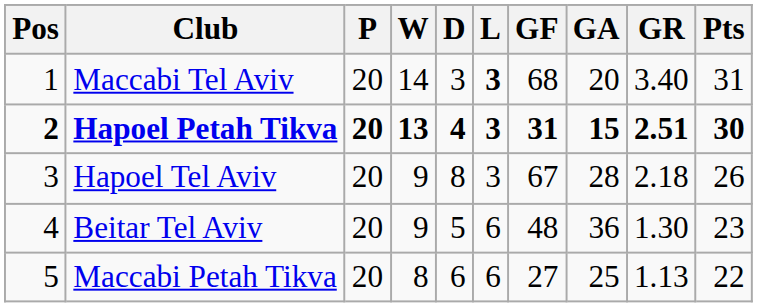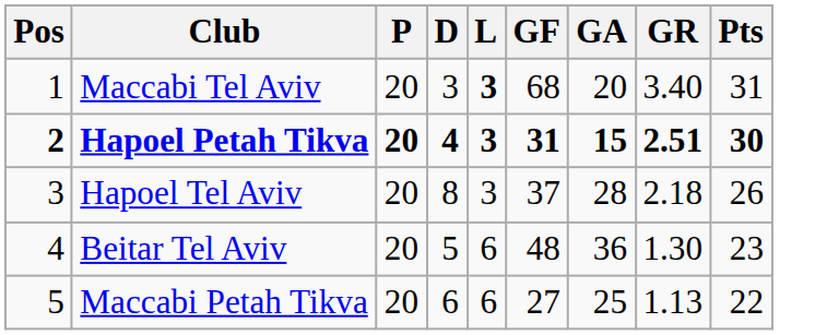 <table class="wikitable" style="text-align:right">
 <tr>
 <th>Pos</th>
 <th>Club</th>
 <th>P</th>
-<th>W</th>
 <th>D</th>
 <th>L</th>
 <th>GF</th>
 <th>GA</th>
 <th>GR</th>
 <th>Pts</th>
 </tr>
 <tr>
 <td>1</td>
 <td align=left><a href='#'>Maccabi Tel Aviv</a></td>
 <td>20</td>
-<td>14</td>
 <td>3</td>
 <td><strong>3</strong></td>
 <td>68</td>
 <td>20</td>
 <td>3.40</td>
 <td>31</td>
 </tr>
 <tr>
 <td><strong>2</strong></td>
 <td align=left><strong><a href='#'>Hapoel Petah Tikva</a></strong></td>
 <td><strong>20</strong></td>
-<td><strong>13</strong></td>
 <td><strong>4</strong></td>
 <td><strong>3</strong></td>
 <td><strong>31</strong></td>
 <td><strong>15</strong></td>
 <td><strong>2.51</strong></td>
 <td><strong>30</strong></td>
 </tr>
 <tr>
 <td>3</td>
 <td align=left><a href='#'>Hapoel Tel Aviv</a></td>
 <td>20</td>
-<td>9</td>
 <td>8</td>
 <td>3</td>
-<td>67</td>
+<td>37</td>
 <td>28</td>
 <td>2.18</td>
 <td>26</td>
 </tr>
 <tr>
 <td>4</td>
 <td align=left><a href='#'>Beitar Tel Aviv</a></td>
 <td>20</td>
-<td>9</td>
 <td>5</td>
 <td>6</td>
 <td>48</td>
 <td>36</td>
 <td>1.30</td>
 <td>23</td>
 </tr>
 <tr>
 <td>5</td>
 <td align=left><a href='#'>Maccabi Petah Tikva</a></td>
 <td>20</td>
-<td>8</td>
 <td>6</td>
 <td>6</td>
 <td>27</td>
 <td>25</td>
 <td>1.13</td>
 <td>22</td>
 </tr>
 </table>
